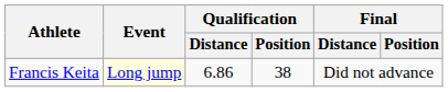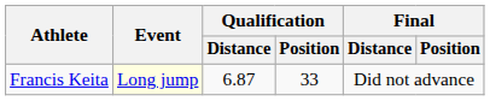 <table class=wikitable style="font-size:90%; text-align:center">
 <tr>
 <th rowspan=2>Athlete</th>
 <th rowspan=2>Event</th>
 <th colspan=2>Qualification</th>
 <th colspan=2>Final</th>
 </tr>
 <tr style=font-size:95%>
 <th>Distance</th>
 <th>Position</th>
 <th>Distance</th>
 <th>Position</th>
 </tr>
 <tr align=center>
 <td align=left><a href='#'>Francis Keita</a></td>
 <td align=left style="background: lightyellow;"><a href='#'>Long jump</a></td>
-<td>6.86</td>
-<td>38</td>
+<td>6.87</td>
+<td>33</td>
 <td colspan=2>Did not advance</td>
 </tr>
 </table>
